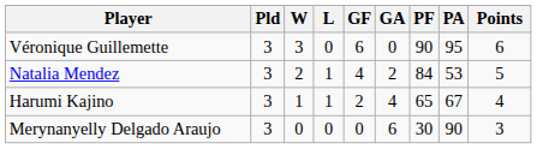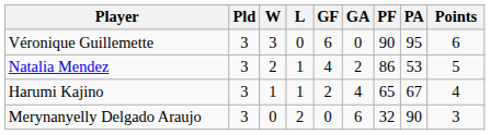 <table class=wikitable style="text-align:center">
 <tr>
 <th width=220>Player</th>
 <th width=20>Pld</th>
 <th width=20>W</th>
 <th width=20>L</th>
 <th width=20>GF</th>
 <th width=20>GA</th>
 <th width=20>PF</th>
 <th width=20>PA</th>
 <th width=50>Points</th>
 </tr>
 <tr>
 <td align=left> Véronique Guillemette</td>
 <td>3</td>
 <td>3</td>
 <td>0</td>
 <td>6</td>
 <td>0</td>
 <td>90</td>
 <td>95</td>
 <td>6</td>
 </tr>
 <tr>
 <td align=left> <a href='#'>Natalia Mendez</a></td>
 <td>3</td>
 <td>2</td>
 <td>1</td>
 <td>4</td>
 <td>2</td>
-<td>84</td>
+<td>86</td>
 <td>53</td>
 <td>5</td>
 </tr>
 <tr>
 <td align=left> Harumi Kajino</td>
 <td>3</td>
 <td>1</td>
 <td>1</td>
 <td>2</td>
 <td>4</td>
 <td>65</td>
 <td>67</td>
 <td>4</td>
 </tr>
 <tr>
 <td align=left> Merynanyelly Delgado Araujo</td>
 <td>3</td>
 <td>0</td>
-<td>0</td>
+<td>2</td>
 <td>0</td>
 <td>6</td>
-<td>30</td>
+<td>32</td>
 <td>90</td>
 <td>3</td>
 </tr>
 </table>
